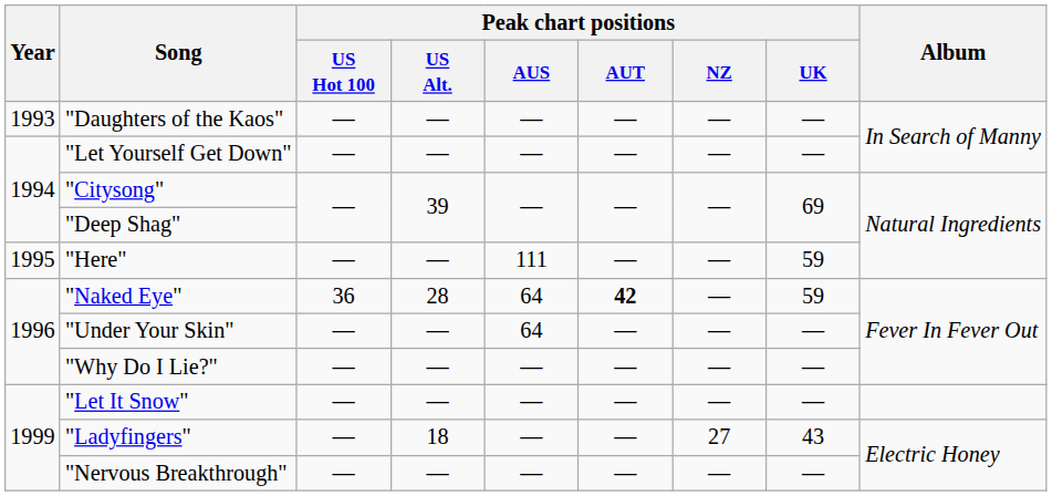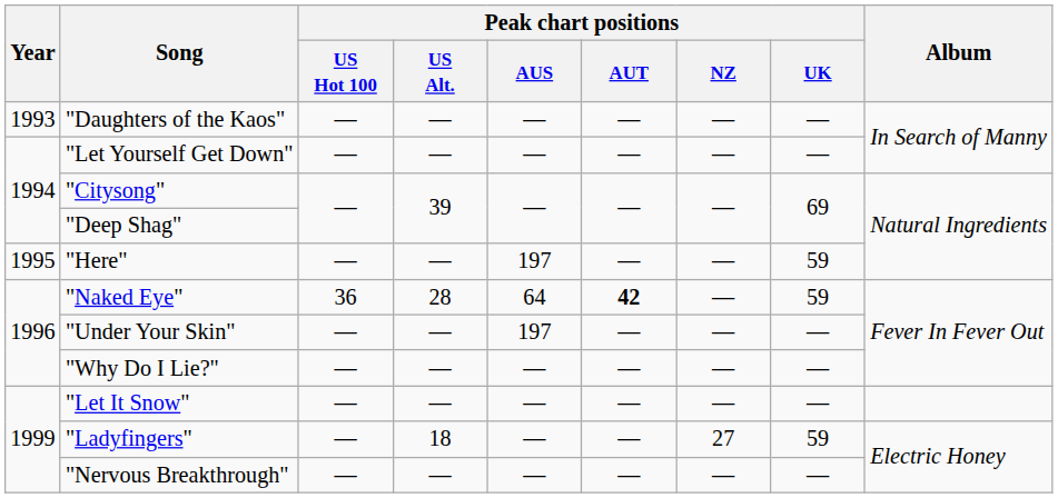 <table class="wikitable">
 <tr>
 <th align=center rowspan=2>Year</th>
 <th align=center rowspan=2>Song</th>
 <th align=center colspan=6>Peak chart positions</th>
 <th align=center rowspan=2>Album</th>
 </tr>
 <tr>
 <th width=60><small><a href='#'>US<br>Hot 100</a></small><br></th>
 <th width=60><small><a href='#'>US<br>Alt.</a></small><br></th>
 <th width=60><small><a href='#'>AUS</a></small><br></th>
 <th width=60><small><a href='#'>AUT</a></small><br></th>
 <th width=60><small><a href='#'>NZ</a></small><br></th>
 <th width=60><small><a href='#'>UK</a></small><br></th>
 </tr>
 <tr>
 <td valign=center>1993</td>
 <td valign=top>"Daughters of the Kaos"</td>
 <td align=center valign=center>—</td>
 <td align=center valign=center>—</td>
 <td align=center valign=center>—</td>
 <td align=center valign=center>—</td>
 <td align=center valign=center>—</td>
 <td align=center valign=center>—</td>
 <td valign=center rowspan=2><em>In Search of Manny</em></td>
 </tr>
 <tr>
 <td valign=center rowspan=3>1994</td>
 <td valign=top>"Let Yourself Get Down"</td>
 <td align=center valign=center>—</td>
 <td align=center valign=center>—</td>
 <td align=center valign=center>—</td>
 <td align=center valign=center>—</td>
 <td align=center valign=center>—</td>
 <td align=center valign=center>—</td>
 </tr>
 <tr>
 <td valign=top>"<a href='#'>Citysong</a>"</td>
 <td align=center valign=center rowspan=2>—</td>
 <td align=center valign=center rowspan=2>39</td>
 <td align=center valign=center rowspan=2>—</td>
 <td align=center valign=center rowspan=2>—</td>
 <td align=center valign=center rowspan=2>—</td>
 <td align=center valign=center rowspan=2>69</td>
 <td valign=center rowspan=3><em>Natural Ingredients</em></td>
 </tr>
 <tr>
 <td valign=top>"Deep Shag"</td>
 </tr>
 <tr>
 <td valign=center>1995</td>
 <td valign=top>"Here"</td>
 <td align=center valign=center>—</td>
 <td align=center valign=center>—</td>
-<td align=center valign=center>111</td>
+<td align=center valign=center>197</td>
 <td align=center valign=center>—</td>
 <td align=center valign=center>—</td>
 <td align=center valign=center>59</td>
 </tr>
 <tr>
 <td rowspan="3" valign="center">1996</td>
 <td valign=top>"<a href='#'>Naked Eye</a>"</td>
 <td align=center valign=center>36</td>
 <td align=center valign=center>28</td>
 <td align=center valign=center>64</td>
 <td align=center valign=center><strong>42</strong></td>
 <td align=center valign=center>—</td>
 <td align=center valign=center>59</td>
 <td valign=center rowspan=3><em>Fever In Fever Out</em></td>
 </tr>
 <tr>
 <td valign=top>"Under Your Skin"</td>
 <td align=center valign=center>—</td>
 <td align=center valign=center>—</td>
-<td align=center valign=center>64</td>
+<td align=center valign=center>197</td>
 <td align=center valign=center>—</td>
 <td align=center valign=center>—</td>
 <td align=center valign=center>—</td>
 </tr>
 <tr>
 <td valign=top>"Why Do I Lie?"</td>
 <td align=center valign=center>—</td>
 <td align=center valign=center>—</td>
 <td align=center valign=center>—</td>
 <td align=center valign=center>—</td>
 <td align=center valign=center>—</td>
 <td align=center valign=center>—</td>
 </tr>
 <tr>
 <td valign=center rowspan=3>1999</td>
 <td valign=top>"<a href='#'>Let It Snow</a>"</td>
 <td align=center valign=center>—</td>
 <td align=center valign=center>—</td>
 <td align=center valign=center>—</td>
 <td align=center valign=center>—</td>
 <td align=center valign=center>—</td>
 <td align=center valign=center>—</td>
 <td></td>
 </tr>
 <tr>
 <td valign=top>"<a href='#'>Ladyfingers</a>"</td>
 <td align=center valign=center>—</td>
 <td align=center valign=center>18</td>
 <td align=center valign=center>—</td>
 <td align=center valign=center>—</td>
 <td align=center valign=center>27</td>
-<td align=center valign=center>43</td>
+<td align=center valign=center>59</td>
 <td valign=center rowspan=2><em>Electric Honey</em></td>
 </tr>
 <tr>
 <td valign=top>"Nervous Breakthrough"</td>
 <td align=center valign=center>—</td>
 <td align=center valign=center>—</td>
 <td align=center valign=center>—</td>
 <td align=center valign=center>—</td>
 <td align=center valign=center>—</td>
 <td align=center valign=center>—</td>
 </tr>
 </table>
